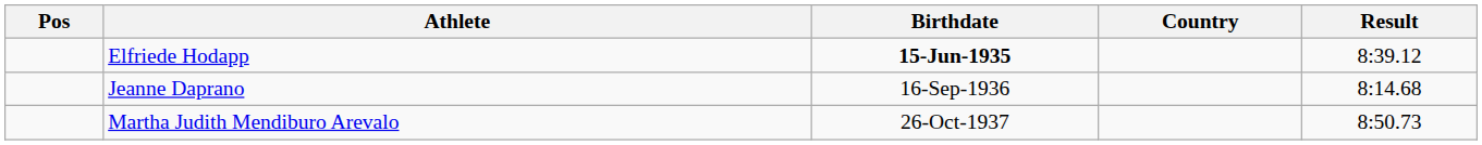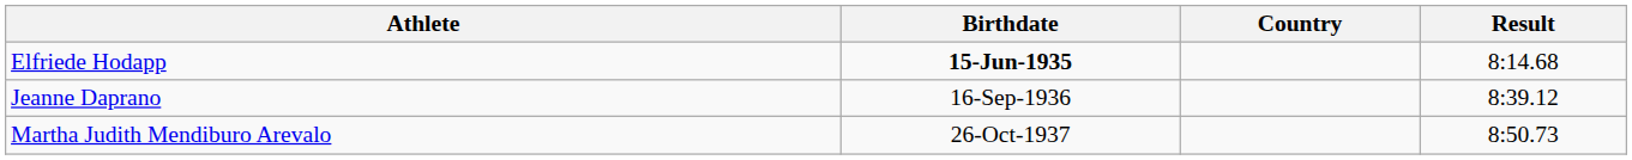 <table class="wikitable"  style="text-align:center; width:70%;">
 <tr>
-<th>Pos</th>
 <th>Athlete</th>
 <th>Birthdate</th>
 <th>Country</th>
 <th>Result</th>
 </tr>
 <tr>
-<td align=center></td>
 <td align=left><a href='#'>Elfriede Hodapp</a></td>
 <td><strong>15-Jun-1935</strong></td>
+<td align=left></td>
+<td>8:14.68</td>
+</tr>
+<tr>
+<td align=left><a href='#'>Jeanne Daprano</a></td>
+<td>16-Sep-1936</td>
 <td align=left></td>
 <td>8:39.12</td>
 </tr>
 <tr>
-<td align=center></td>
-<td align=left><a href='#'>Jeanne Daprano</a></td>
-<td>16-Sep-1936</td>
-<td align=left></td>
-<td>8:14.68</td>
-</tr>
-<tr>
-<td align=center></td>
 <td align=left><a href='#'>Martha Judith Mendiburo Arevalo</a></td>
 <td>26-Oct-1937</td>
 <td align=left></td>
 <td>8:50.73</td>
 </tr>
 </table>
